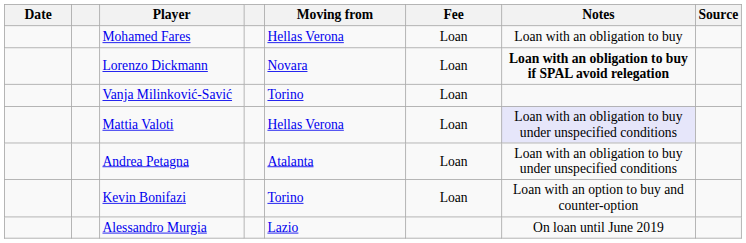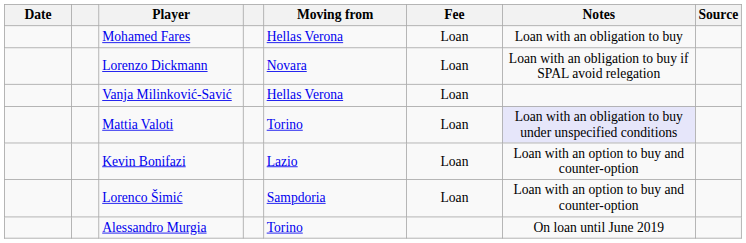 <table class="wikitable sortable">
 <tr>
 <th style="width:80px;">Date</th>
 <th style="width:30px;"></th>
 <th style="width:180px;">Player</th>
 <th style="width:20px;"></th>
 <th style="width:180px;">Moving from</th>
 <th style="width:120px;" class="unsortable">Fee</th>
 <th style="width:250px;" class="unsortable">Notes</th>
 <th style="width:20px;">Source</th>
 </tr>
 <tr>
 <td></td>
 <td align=center></td>
 <td> <a href='#'>Mohamed Fares</a></td>
 <td align=center></td>
 <td> <a href='#'>Hellas Verona</a></td>
 <td align=center>Loan</td>
 <td align=center>Loan with an obligation to buy</td>
 <td></td>
 </tr>
 <tr>
 <td></td>
 <td align=center></td>
 <td> <a href='#'>Lorenzo Dickmann</a></td>
 <td align=center></td>
 <td> <a href='#'>Novara</a></td>
 <td align=center>Loan</td>
-<td align=center><strong>Loan with an obligation to buy if SPAL avoid relegation</strong></td>
+<td align=center>Loan with an obligation to buy if SPAL avoid relegation</td>
 <td></td>
 </tr>
 <tr>
 <td></td>
 <td align=center></td>
 <td> <a href='#'>Vanja Milinković-Savić</a></td>
 <td align=center></td>
-<td> <a href='#'>Torino</a></td>
+<td> <a href='#'>Hellas Verona</a></td>
 <td align=center>Loan</td>
 <td align=center></td>
 <td></td>
 </tr>
 <tr>
 <td></td>
 <td align=center></td>
 <td> <a href='#'>Mattia Valoti</a></td>
 <td align=center></td>
-<td> <a href='#'>Hellas Verona</a></td>
+<td> <a href='#'>Torino</a></td>
 <td align=center>Loan</td>
 <td align=center style="background: lavender;">Loan with an obligation to buy under unspecified conditions</td>
 <td></td>
 </tr>
 <tr>
 <td></td>
 <td align=center></td>
-<td> <a href='#'>Andrea Petagna</a></td>
+<td> <a href='#'>Kevin Bonifazi</a></td>
 <td align=center></td>
-<td> <a href='#'>Atalanta</a></td>
+<td align=left> <a href='#'>Lazio</a></td>
 <td align=center>Loan</td>
-<td align=center>Loan with an obligation to buy under unspecified conditions</td>
+<td align=center>Loan with an option to buy and counter-option</td>
 <td></td>
 </tr>
 <tr>
 <td></td>
 <td align=center></td>
-<td> <a href='#'>Kevin Bonifazi</a></td>
+<td> <a href='#'>Lorenco Šimić</a></td>
 <td align=center></td>
-<td> <a href='#'>Torino</a></td>
+<td> <a href='#'>Sampdoria</a></td>
 <td align=center>Loan</td>
 <td align=center>Loan with an option to buy and counter-option</td>
 <td></td>
 </tr>
 <tr>
 <td></td>
 <td align=center></td>
 <td> <a href='#'>Alessandro Murgia</a></td>
 <td align="center"></td>
-<td align=left> <a href='#'>Lazio</a></td>
+<td> <a href='#'>Torino</a></td>
 <td align=center></td>
 <td align=center>On loan until June 2019</td>
 <td></td>
 </tr>
 </table>
